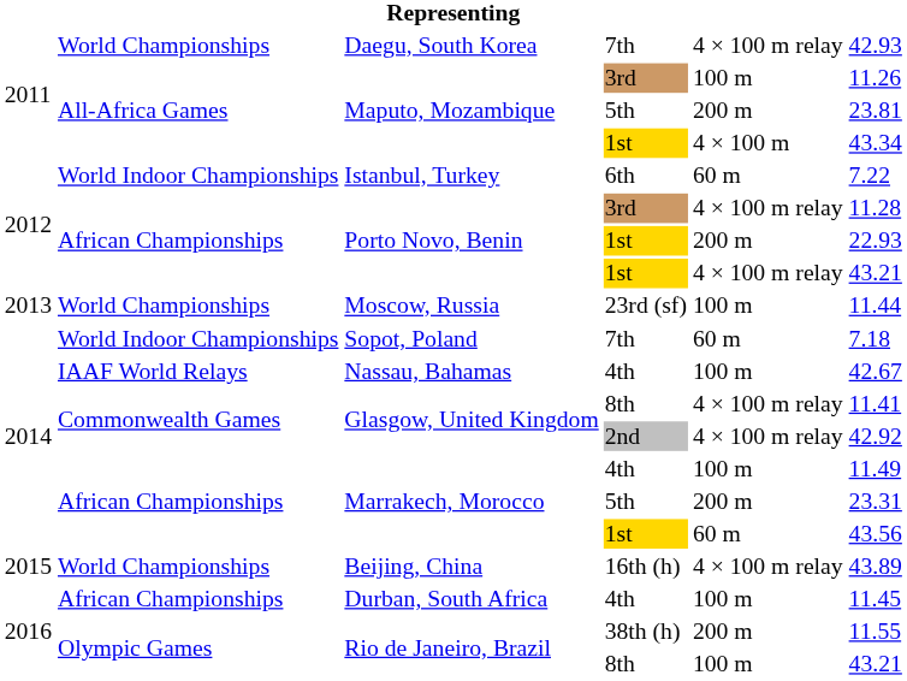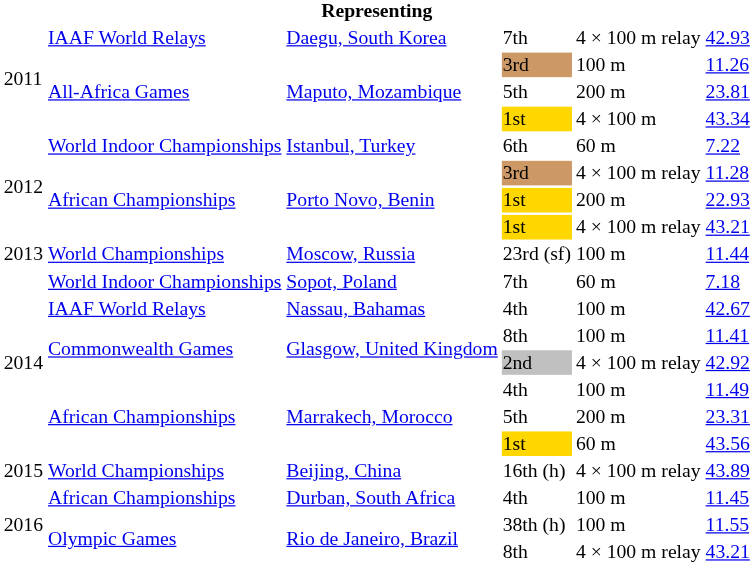 <table>
 <tr>
 <th colspan="6">Representing </th>
 </tr>
 <tr>
 <td rowspan=4>2011</td>
-<td><a href='#'>World Championships</a></td>
+<td><a href='#'>IAAF World Relays</a></td>
 <td><a href='#'>Daegu, South Korea</a></td>
 <td>7th</td>
 <td>4 × 100 m relay</td>
 <td><a href='#'>42.93</a></td>
 </tr>
 <tr>
 <td rowspan=3><a href='#'>All-Africa Games</a></td>
 <td rowspan=3><a href='#'>Maputo, Mozambique</a></td>
 <td bgcolor="cc9966">3rd</td>
 <td>100 m</td>
 <td><a href='#'>11.26</a></td>
 </tr>
 <tr>
 <td>5th</td>
 <td>200 m</td>
 <td><a href='#'>23.81</a></td>
 </tr>
 <tr>
 <td bgcolor="gold">1st</td>
 <td>4 × 100 m</td>
 <td><a href='#'>43.34</a></td>
 </tr>
 <tr>
 <td rowspan=4>2012</td>
 <td><a href='#'>World Indoor Championships</a></td>
 <td><a href='#'>Istanbul, Turkey</a></td>
 <td>6th</td>
 <td>60 m</td>
 <td><a href='#'>7.22</a></td>
 </tr>
 <tr>
 <td rowspan=3><a href='#'>African Championships</a></td>
 <td rowspan=3><a href='#'>Porto Novo, Benin</a></td>
 <td bgcolor="cc9966">3rd</td>
 <td>4 × 100 m relay</td>
 <td><a href='#'>11.28</a></td>
 </tr>
 <tr>
 <td bgcolor="gold">1st</td>
 <td>200 m</td>
 <td><a href='#'>22.93</a></td>
 </tr>
 <tr>
 <td bgcolor="gold">1st</td>
 <td>4 × 100 m relay</td>
 <td><a href='#'>43.21</a></td>
 </tr>
 <tr>
 <td>2013</td>
 <td><a href='#'>World Championships</a></td>
 <td><a href='#'>Moscow, Russia</a></td>
 <td>23rd (sf)</td>
 <td>100 m</td>
 <td><a href='#'>11.44</a></td>
 </tr>
 <tr>
 <td rowspan=7>2014</td>
 <td><a href='#'>World Indoor Championships</a></td>
 <td><a href='#'>Sopot, Poland</a></td>
 <td>7th</td>
 <td>60 m</td>
 <td><a href='#'>7.18</a></td>
 </tr>
 <tr>
 <td><a href='#'>IAAF World Relays</a></td>
 <td><a href='#'>Nassau, Bahamas</a></td>
 <td>4th</td>
 <td>100 m</td>
 <td><a href='#'>42.67</a></td>
 </tr>
 <tr>
 <td rowspan=2><a href='#'>Commonwealth Games</a></td>
 <td rowspan=2><a href='#'>Glasgow, United Kingdom</a></td>
 <td>8th</td>
-<td>4 × 100 m relay</td>
+<td>100 m</td>
 <td><a href='#'>11.41</a></td>
 </tr>
 <tr>
 <td bgcolor="silver">2nd</td>
 <td>4 × 100 m relay</td>
 <td><a href='#'>42.92</a></td>
 </tr>
 <tr>
 <td rowspan=3><a href='#'>African Championships</a></td>
 <td rowspan=3><a href='#'>Marrakech, Morocco</a></td>
 <td>4th</td>
 <td>100 m</td>
 <td><a href='#'>11.49</a></td>
 </tr>
 <tr>
 <td>5th</td>
 <td>200 m</td>
 <td><a href='#'>23.31</a></td>
 </tr>
 <tr>
 <td bgcolor="gold">1st</td>
 <td>60 m</td>
 <td><a href='#'>43.56</a></td>
 </tr>
 <tr>
 <td>2015</td>
 <td><a href='#'>World Championships</a></td>
 <td><a href='#'>Beijing, China</a></td>
 <td>16th (h)</td>
 <td>4 × 100 m relay</td>
 <td><a href='#'>43.89</a></td>
 </tr>
 <tr>
 <td rowspan=3>2016</td>
 <td><a href='#'>African Championships</a></td>
 <td><a href='#'>Durban, South Africa</a></td>
 <td>4th</td>
 <td>100 m</td>
 <td><a href='#'>11.45</a></td>
 </tr>
 <tr>
 <td rowspan=2><a href='#'>Olympic Games</a></td>
 <td rowspan=2><a href='#'>Rio de Janeiro, Brazil</a></td>
 <td>38th (h)</td>
-<td>200 m</td>
+<td>100 m</td>
 <td><a href='#'>11.55</a></td>
 </tr>
 <tr>
 <td>8th</td>
-<td>100 m</td>
+<td>4 × 100 m relay</td>
 <td><a href='#'>43.21</a></td>
 </tr>
 </table>
